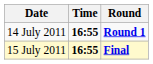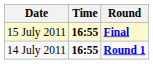 <table class="wikitable">
 <tr>
 <th>Date</th>
 <th>Time</th>
 <th>Round</th>
 </tr>
+<tr style=background:lemonchiffon>
+<td>15 July 2011</td>
+<td><strong>16:55</strong></td>
+<td><strong><a href='#'>Final</a></strong></td>
+</tr>
 <tr>
 <td>14 July 2011</td>
 <td><strong>16:55</strong></td>
 <td><strong><a href='#'>Round 1</a></strong></td>
 </tr>
-<tr style=background:lemonchiffon>
-<td>15 July 2011</td>
-<td><strong>16:55</strong></td>
-<td><strong><a href='#'>Final</a></strong></td>
-</tr>
 </table>
